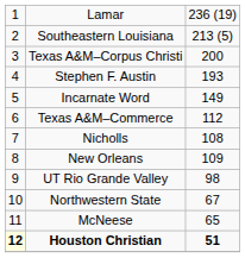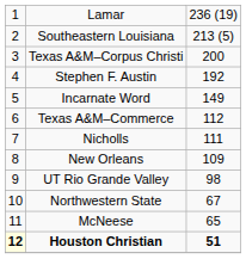 <table class="wikitable">
 <tr align="center">
 <td>1</td>
 <td>Lamar</td>
 <td>236 (19)</td>
 </tr>
 <tr align="center">
 <td>2</td>
 <td>Southeastern Louisiana</td>
 <td>213 (5)</td>
 </tr>
 <tr align="center">
 <td>3</td>
 <td>Texas A&M–Corpus Christi</td>
 <td>200</td>
 </tr>
 <tr align="center">
 <td>4</td>
 <td>Stephen F. Austin</td>
-<td>193</td>
+<td>192</td>
 </tr>
 <tr align="center">
 <td>5</td>
 <td>Incarnate Word</td>
 <td>149</td>
 </tr>
 <tr align="center">
 <td>6</td>
 <td>Texas A&M–Commerce<br></td>
 <td>112</td>
 </tr>
 <tr align="center">
 <td>7</td>
 <td>Nicholls</td>
-<td>108</td>
+<td>111</td>
 </tr>
 <tr align="center">
 <td>8</td>
 <td>New Orleans</td>
 <td>109</td>
 </tr>
 <tr align="center">
 <td>9</td>
 <td>UT Rio Grande Valley</td>
 <td>98</td>
 </tr>
 <tr align="center">
 <td>10</td>
 <td>Northwestern State</td>
 <td>67</td>
 </tr>
 <tr align="center">
 <td>11</td>
 <td>McNeese</td>
 <td>65</td>
 </tr>
 <tr align="center">
 <td style="background: lightyellow;"><strong>12</strong></td>
 <td><strong>Houston Christian</strong></td>
 <td><strong>51</strong></td>
 </tr>
 <tr align="center">
 </tr>
 </table>
